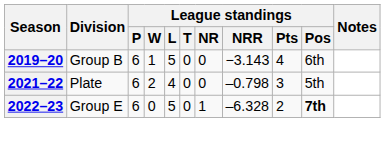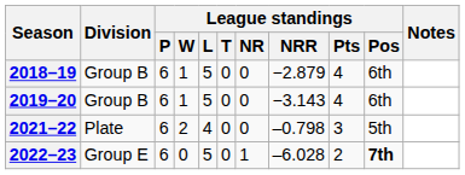 <table class="wikitable sortable">
 <tr>
 <th scope="col" rowspan="2">Season</th>
 <th scope="col" rowspan="2">Division</th>
 <th scope="col" colspan="8">League standings</th>
 <th scope="col" rowspan="2">Notes</th>
 </tr>
 <tr>
 <th scope="col">P</th>
 <th scope="col">W</th>
 <th scope="col">L</th>
 <th scope="col">T</th>
 <th scope="col">NR</th>
 <th scope="col">NRR</th>
 <th scope="col">Pts</th>
 <th scope="col">Pos</th>
+</tr>
+<tr>
+<th scope="row"><a href='#'>2018–19</a></th>
+<td>Group B</td>
+<td>6</td>
+<td>1</td>
+<td>5</td>
+<td>0</td>
+<td>0</td>
+<td>−2.879</td>
+<td>4</td>
+<td>6th</td>
+<td style="background: white;"></td>
 </tr>
 <tr>
 <th scope="row"><a href='#'>2019–20</a></th>
 <td>Group B</td>
 <td>6</td>
 <td>1</td>
 <td>5</td>
 <td>0</td>
 <td>0</td>
 <td>−3.143</td>
 <td>4</td>
 <td>6th</td>
 <td style="background: white;"></td>
 </tr>
 <tr>
 <th scope="row"><a href='#'>2021–22</a></th>
 <td>Plate</td>
 <td>6</td>
 <td>2</td>
 <td>4</td>
 <td>0</td>
 <td>0</td>
 <td>–0.798</td>
 <td>3</td>
 <td>5th</td>
 <td style="background: white;"></td>
 </tr>
 <tr>
 <th scope="row"><a href='#'>2022–23</a></th>
 <td>Group E</td>
 <td>6</td>
 <td>0</td>
 <td>5</td>
 <td>0</td>
 <td>1</td>
-<td>–6.328</td>
+<td>–6.028</td>
 <td>2</td>
 <td><strong>7th</strong></td>
 <td style="background: white;"></td>
 </tr>
 </table>
